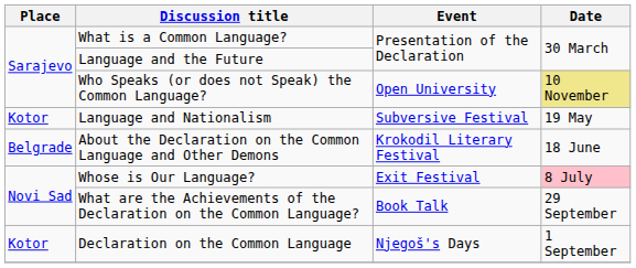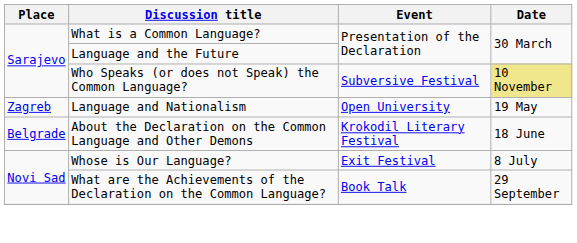 <table class="wikitable">
 <tr>
 <th>Place</th>
 <th><a href='#'>Discussion</a> title</th>
 <th>Event</th>
 <th>Date</th>
 </tr>
 <tr>
 <td rowspan="3"><a href='#'>Sarajevo</a></td>
 <td>What is a Common Language?</td>
 <td rowspan="2">Presentation of the Declaration</td>
 <td rowspan="2">30 March</td>
 </tr>
 <tr>
 <td>Language and the Future</td>
 </tr>
 <tr>
 <td>Who Speaks (or does not Speak) the Common Language?</td>
-<td><a href='#'>Open University</a></td>
+<td><a href='#'>Subversive Festival</a></td>
 <td style="background: khaki;">10 November</td>
 </tr>
 <tr>
-<td><a href='#'>Kotor</a></td>
+<td><a href='#'>Zagreb</a></td>
 <td>Language and Nationalism</td>
-<td><a href='#'>Subversive Festival</a></td>
+<td><a href='#'>Open University</a></td>
 <td>19 May</td>
 </tr>
 <tr>
 <td><a href='#'>Belgrade</a></td>
 <td>About the Declaration on the Common Language and Other Demons</td>
 <td><a href='#'>Krokodil Literary Festival</a></td>
 <td>18 June</td>
 </tr>
 <tr>
 <td rowspan="2"><a href='#'>Novi Sad</a></td>
 <td>Whose is Our Language?</td>
 <td><a href='#'>Exit Festival</a></td>
-<td style="background: pink;">8 July</td>
+<td>8 July</td>
 </tr>
 <tr>
 <td>What are the Achievements of the Declaration on the Common Language?</td>
 <td><a href='#'>Book Talk</a></td>
 <td>29 September</td>
 </tr>
 <tr>
-<td><a href='#'>Kotor</a></td>
-<td>Declaration on the Common Language</td>
-<td><a href='#'>Njegoš's</a> Days</td>
-<td>1 September</td>
-</tr>
-<tr>
 </tr>
 </table>
